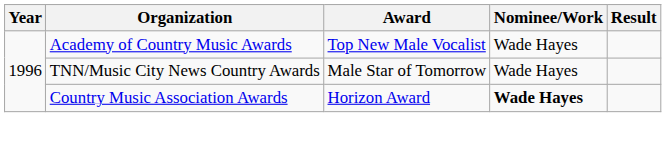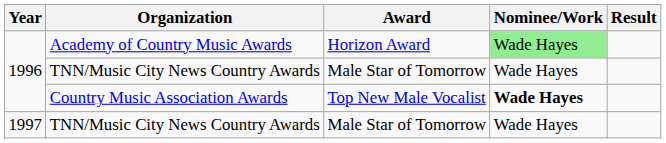 <table class="wikitable">
 <tr>
 <th>Year</th>
 <th>Organization</th>
 <th>Award</th>
 <th>Nominee/Work</th>
 <th>Result</th>
 </tr>
 <tr>
 <td rowspan=3>1996</td>
 <td><a href='#'>Academy of Country Music Awards</a></td>
-<td><a href='#'>Top New Male Vocalist</a></td>
-<td>Wade Hayes</td>
+<td><a href='#'>Horizon Award</a></td>
+<td style="background: lightgreen;">Wade Hayes</td>
 <td></td>
 </tr>
 <tr>
 <td>TNN/Music City News Country Awards</td>
 <td>Male Star of Tomorrow</td>
 <td>Wade Hayes</td>
 <td></td>
 </tr>
 <tr>
 <td><a href='#'>Country Music Association Awards</a></td>
-<td><a href='#'>Horizon Award</a></td>
+<td><a href='#'>Top New Male Vocalist</a></td>
 <td><strong>Wade Hayes</strong></td>
 <td></td>
 </tr>
+<tr>
+<td>1997</td>
+<td>TNN/Music City News Country Awards</td>
+<td>Male Star of Tomorrow</td>
+<td>Wade Hayes</td>
+<td></td>
+</tr>
 </table>
